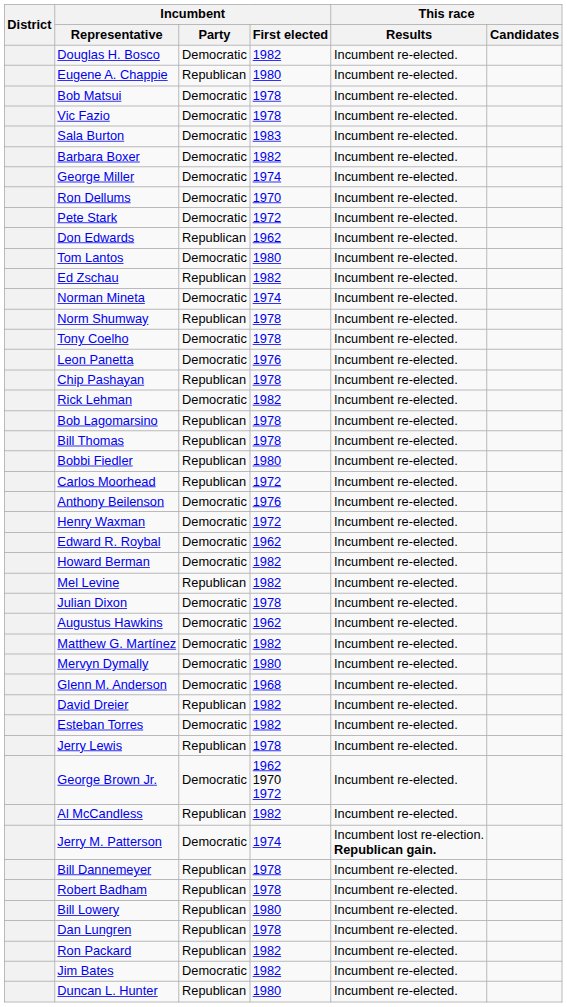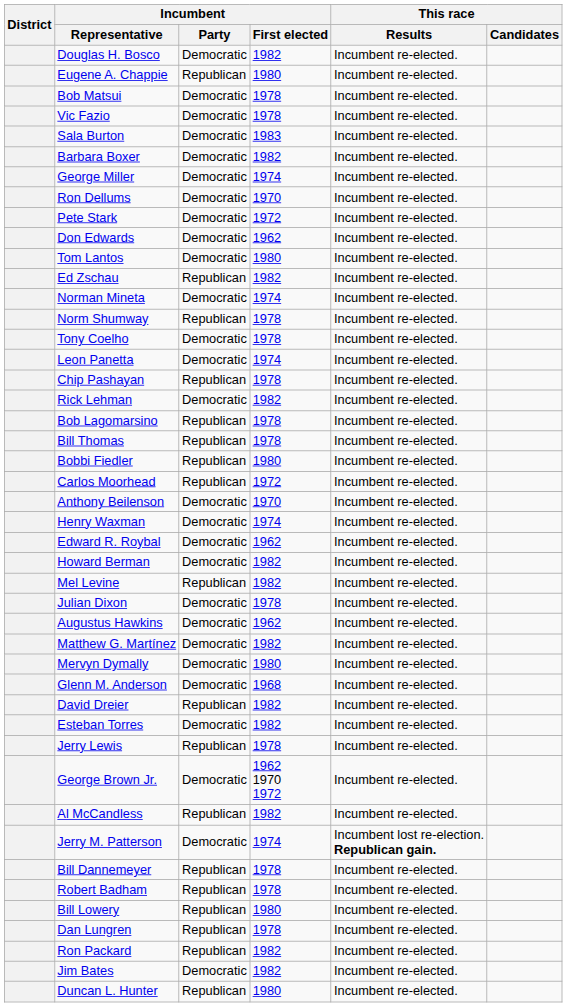 <table class=wikitable>
 <tr>
 <th rowspan=2>District</th>
 <th colspan=3>Incumbent</th>
 <th colspan=2>This race</th>
 </tr>
 <tr>
 <th>Representative</th>
 <th>Party</th>
 <th>First elected</th>
 <th>Results</th>
 <th>Candidates</th>
 </tr>
 <tr>
 <th></th>
 <td><a href='#'>Douglas H. Bosco</a></td>
 <td>Democratic</td>
 <td><a href='#'>1982</a></td>
 <td>Incumbent re-elected.</td>
 <td nowrap></td>
 </tr>
 <tr>
 <th></th>
 <td><a href='#'>Eugene A. Chappie</a></td>
 <td>Republican</td>
 <td><a href='#'>1980</a></td>
 <td>Incumbent re-elected.</td>
 <td nowrap></td>
 </tr>
 <tr>
 <th></th>
 <td><a href='#'>Bob Matsui</a></td>
 <td>Democratic</td>
 <td><a href='#'>1978</a></td>
 <td>Incumbent re-elected.</td>
 <td nowrap></td>
 </tr>
 <tr>
 <th></th>
 <td><a href='#'>Vic Fazio</a></td>
 <td>Democratic</td>
 <td><a href='#'>1978</a></td>
 <td>Incumbent re-elected.</td>
 <td nowrap></td>
 </tr>
 <tr>
 <th></th>
 <td><a href='#'>Sala Burton</a></td>
 <td>Democratic</td>
 <td><a href='#'>1983</a></td>
 <td>Incumbent re-elected.</td>
 <td nowrap></td>
 </tr>
 <tr>
 <th></th>
 <td><a href='#'>Barbara Boxer</a></td>
 <td>Democratic</td>
 <td><a href='#'>1982</a></td>
 <td>Incumbent re-elected.</td>
 <td nowrap></td>
 </tr>
 <tr>
 <th></th>
 <td><a href='#'>George Miller</a></td>
 <td>Democratic</td>
 <td><a href='#'>1974</a></td>
 <td>Incumbent re-elected.</td>
 <td nowrap></td>
 </tr>
 <tr>
 <th></th>
 <td><a href='#'>Ron Dellums</a></td>
 <td>Democratic</td>
 <td><a href='#'>1970</a></td>
 <td>Incumbent re-elected.</td>
 <td nowrap></td>
 </tr>
 <tr>
 <th></th>
 <td><a href='#'>Pete Stark</a></td>
 <td>Democratic</td>
 <td><a href='#'>1972</a></td>
 <td>Incumbent re-elected.</td>
 <td nowrap></td>
 </tr>
 <tr>
 <th></th>
 <td><a href='#'>Don Edwards</a></td>
-<td>Republican</td>
+<td>Democratic</td>
 <td><a href='#'>1962</a></td>
 <td>Incumbent re-elected.</td>
 <td nowrap></td>
 </tr>
 <tr>
 <th></th>
 <td><a href='#'>Tom Lantos</a></td>
 <td>Democratic</td>
 <td><a href='#'>1980</a></td>
 <td>Incumbent re-elected.</td>
 <td nowrap></td>
 </tr>
 <tr>
 <th></th>
 <td><a href='#'>Ed Zschau</a></td>
 <td>Republican</td>
 <td><a href='#'>1982</a></td>
 <td>Incumbent re-elected.</td>
 <td nowrap></td>
 </tr>
 <tr>
 <th></th>
 <td><a href='#'>Norman Mineta</a></td>
 <td>Democratic</td>
 <td><a href='#'>1974</a></td>
 <td>Incumbent re-elected.</td>
 <td nowrap></td>
 </tr>
 <tr>
 <th></th>
 <td><a href='#'>Norm Shumway</a></td>
 <td>Republican</td>
 <td><a href='#'>1978</a></td>
 <td>Incumbent re-elected.</td>
 <td nowrap></td>
 </tr>
 <tr>
 <th></th>
 <td><a href='#'>Tony Coelho</a></td>
 <td>Democratic</td>
 <td><a href='#'>1978</a></td>
 <td>Incumbent re-elected.</td>
 <td nowrap></td>
 </tr>
 <tr>
 <th></th>
 <td><a href='#'>Leon Panetta</a></td>
 <td>Democratic</td>
-<td><a href='#'>1976</a></td>
+<td><a href='#'>1974</a></td>
 <td>Incumbent re-elected.</td>
 <td nowrap></td>
 </tr>
 <tr>
 <th></th>
 <td><a href='#'>Chip Pashayan</a></td>
 <td>Republican</td>
 <td><a href='#'>1978</a></td>
 <td>Incumbent re-elected.</td>
 <td nowrap></td>
 </tr>
 <tr>
 <th></th>
 <td><a href='#'>Rick Lehman</a></td>
 <td>Democratic</td>
 <td><a href='#'>1982</a></td>
 <td>Incumbent re-elected.</td>
 <td nowrap></td>
 </tr>
 <tr>
 <th></th>
 <td><a href='#'>Bob Lagomarsino</a></td>
 <td>Republican</td>
 <td><a href='#'>1978</a></td>
 <td>Incumbent re-elected.</td>
 <td nowrap></td>
 </tr>
 <tr>
 <th></th>
 <td><a href='#'>Bill Thomas</a></td>
 <td>Republican</td>
 <td><a href='#'>1978</a></td>
 <td>Incumbent re-elected.</td>
 <td nowrap></td>
 </tr>
 <tr>
 <th></th>
 <td><a href='#'>Bobbi Fiedler</a></td>
 <td>Republican</td>
 <td><a href='#'>1980</a></td>
 <td>Incumbent re-elected.</td>
 <td nowrap></td>
 </tr>
 <tr>
 <th></th>
 <td><a href='#'>Carlos Moorhead</a></td>
 <td>Republican</td>
 <td><a href='#'>1972</a></td>
 <td>Incumbent re-elected.</td>
 <td nowrap></td>
 </tr>
 <tr>
 <th></th>
 <td><a href='#'>Anthony Beilenson</a></td>
 <td>Democratic</td>
-<td><a href='#'>1976</a></td>
+<td><a href='#'>1970</a></td>
 <td>Incumbent re-elected.</td>
 <td nowrap></td>
 </tr>
 <tr>
 <th></th>
 <td><a href='#'>Henry Waxman</a></td>
 <td>Democratic</td>
-<td><a href='#'>1972</a></td>
+<td><a href='#'>1974</a></td>
 <td>Incumbent re-elected.</td>
 <td nowrap></td>
 </tr>
 <tr>
 <th></th>
 <td><a href='#'>Edward R. Roybal</a></td>
 <td>Democratic</td>
 <td><a href='#'>1962</a></td>
 <td>Incumbent re-elected.</td>
 <td nowrap></td>
 </tr>
 <tr>
 <th></th>
 <td><a href='#'>Howard Berman</a></td>
 <td>Democratic</td>
 <td><a href='#'>1982</a></td>
 <td>Incumbent re-elected.</td>
 <td nowrap></td>
 </tr>
 <tr>
 <th></th>
 <td><a href='#'>Mel Levine</a></td>
 <td>Republican</td>
 <td><a href='#'>1982</a></td>
 <td>Incumbent re-elected.</td>
 <td nowrap></td>
 </tr>
 <tr>
 <th></th>
 <td><a href='#'>Julian Dixon</a></td>
 <td>Democratic</td>
 <td><a href='#'>1978</a></td>
 <td>Incumbent re-elected.</td>
 <td nowrap></td>
 </tr>
 <tr>
 <th></th>
 <td><a href='#'>Augustus Hawkins</a></td>
 <td>Democratic</td>
 <td><a href='#'>1962</a></td>
 <td>Incumbent re-elected.</td>
 <td nowrap></td>
 </tr>
 <tr>
 <th></th>
 <td><a href='#'>Matthew G. Martínez</a></td>
 <td>Democratic</td>
 <td><a href='#'>1982</a></td>
 <td>Incumbent re-elected.</td>
 <td nowrap></td>
 </tr>
 <tr>
 <th></th>
 <td><a href='#'>Mervyn Dymally</a></td>
 <td>Democratic</td>
 <td><a href='#'>1980</a></td>
 <td>Incumbent re-elected.</td>
 <td nowrap></td>
 </tr>
 <tr>
 <th></th>
 <td><a href='#'>Glenn M. Anderson</a></td>
 <td>Democratic</td>
 <td><a href='#'>1968</a></td>
 <td>Incumbent re-elected.</td>
 <td nowrap></td>
 </tr>
 <tr>
 <th></th>
 <td><a href='#'>David Dreier</a></td>
 <td>Republican</td>
 <td><a href='#'>1982</a></td>
 <td>Incumbent re-elected.</td>
 <td nowrap></td>
 </tr>
 <tr>
 <th></th>
 <td><a href='#'>Esteban Torres</a></td>
 <td>Democratic</td>
 <td><a href='#'>1982</a></td>
 <td>Incumbent re-elected.</td>
 <td nowrap></td>
 </tr>
 <tr>
 <th></th>
 <td><a href='#'>Jerry Lewis</a></td>
 <td>Republican</td>
 <td><a href='#'>1978</a></td>
 <td>Incumbent re-elected.</td>
 <td nowrap></td>
 </tr>
 <tr>
 <th></th>
 <td><a href='#'>George Brown Jr.</a></td>
 <td>Democratic</td>
 <td><a href='#'>1962</a><br>1970 <br><a href='#'>1972</a></td>
 <td>Incumbent re-elected.</td>
 <td nowrap></td>
 </tr>
 <tr>
 <th></th>
 <td><a href='#'>Al McCandless</a></td>
 <td>Republican</td>
 <td><a href='#'>1982</a></td>
 <td>Incumbent re-elected.</td>
 <td nowrap></td>
 </tr>
 <tr>
 <th></th>
 <td><a href='#'>Jerry M. Patterson</a></td>
 <td>Democratic</td>
 <td><a href='#'>1974</a></td>
 <td>Incumbent lost re-election.<br><strong>Republican gain.</strong></td>
 <td nowrap></td>
 </tr>
 <tr>
 <th></th>
 <td><a href='#'>Bill Dannemeyer</a></td>
 <td>Republican</td>
 <td><a href='#'>1978</a></td>
 <td>Incumbent re-elected.</td>
 <td nowrap></td>
 </tr>
 <tr>
 <th></th>
 <td><a href='#'>Robert Badham</a></td>
 <td>Republican</td>
 <td><a href='#'>1978</a></td>
 <td>Incumbent re-elected.</td>
 <td nowrap></td>
 </tr>
 <tr>
 <th></th>
 <td><a href='#'>Bill Lowery</a></td>
 <td>Republican</td>
 <td><a href='#'>1980</a></td>
 <td>Incumbent re-elected.</td>
 <td nowrap></td>
 </tr>
 <tr>
 <th></th>
 <td><a href='#'>Dan Lungren</a></td>
 <td>Republican</td>
 <td><a href='#'>1978</a></td>
 <td>Incumbent re-elected.</td>
 <td nowrap></td>
 </tr>
 <tr>
 <th></th>
 <td><a href='#'>Ron Packard</a></td>
 <td>Republican</td>
 <td><a href='#'>1982</a></td>
 <td>Incumbent re-elected.</td>
 <td nowrap></td>
 </tr>
 <tr>
 <th></th>
 <td><a href='#'>Jim Bates</a></td>
 <td>Democratic</td>
 <td><a href='#'>1982</a></td>
 <td>Incumbent re-elected.</td>
 <td nowrap></td>
 </tr>
 <tr>
 <th></th>
 <td><a href='#'>Duncan L. Hunter</a></td>
 <td>Republican</td>
 <td><a href='#'>1980</a></td>
 <td>Incumbent re-elected.</td>
 <td nowrap></td>
 </tr>
 </table>
